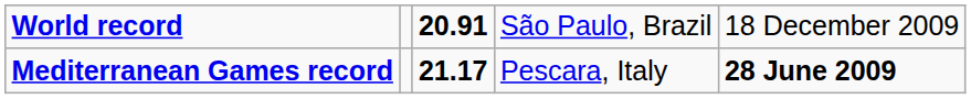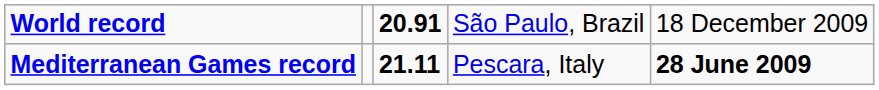 <table class="wikitable">
 <tr>
 <td><strong><a href='#'>World record</a></strong></td>
 <td></td>
 <td><strong>20.91</strong></td>
 <td><a href='#'>São Paulo</a>, Brazil</td>
 <td>18 December 2009</td>
 </tr>
 <tr>
 <td><strong><a href='#'>Mediterranean Games record</a></strong></td>
 <td></td>
-<td><strong>21.17</strong></td>
+<td><strong>21.11</strong></td>
 <td><a href='#'>Pescara</a>, Italy</td>
 <td><strong>28 June 2009</strong></td>
 </tr>
 </table>
